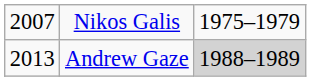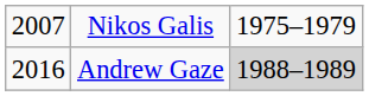 <table class="wikitable">
 <tr align="center">
 <td>2007</td>
 <td><a href='#'>Nikos Galis</a></td>
 <td>1975–1979</td>
 </tr>
 <tr style="text-align:center;">
-<td>2013</td>
+<td>2016</td>
 <td><a href='#'>Andrew Gaze</a></td>
 <td style="background: lightgrey;">1988–1989</td>
 </tr>
 </table>
